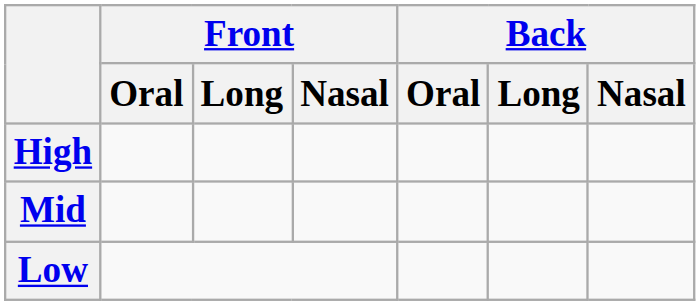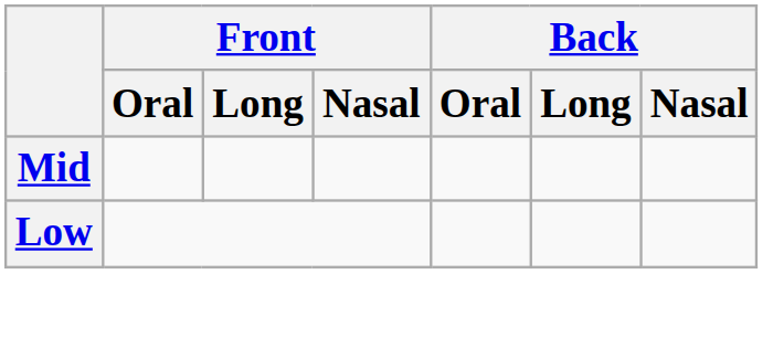 <table class="wikitable">
 <tr>
 <th rowspan=2></th>
 <th colspan=3 align="center"><a href='#'>Front</a></th>
 <th colspan=3 align="center"><a href='#'>Back</a></th>
 </tr>
 <tr>
 <th align="center">Oral</th>
 <th align="center">Long</th>
 <th align="center">Nasal</th>
 <th align="center">Oral</th>
 <th align="center">Long</th>
 <th align="center">Nasal</th>
-</tr>
-<tr>
-<th><a href='#'>High</a></th>
-<td align="center"> </td>
-<td align="center"> </td>
-<td></td>
-<td></td>
-<td></td>
-<td></td>
 </tr>
 <tr>
 <th><a href='#'>Mid</a></th>
 <td align="center"> </td>
 <td align="center"> </td>
 <td align="center">  </td>
 <td align="center"> </td>
 <td align="center"> </td>
 <td align="center">  </td>
 </tr>
 <tr>
 <th><a href='#'>Low</a></th>
 <td colspan=3></td>
 <td align="center"> </td>
 <td align="center"> </td>
 <td align="center"> </td>
 </tr>
 </table>
